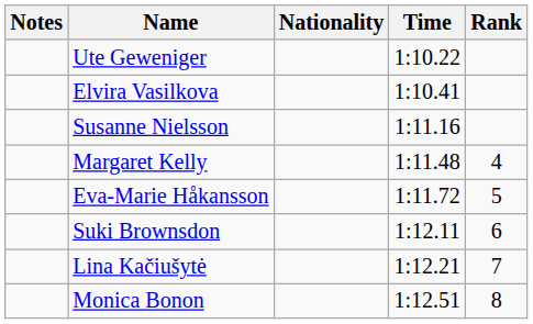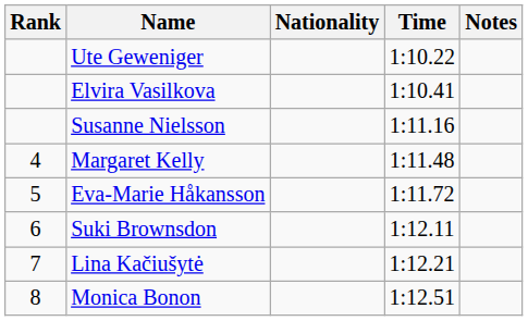 <table class="wikitable sortable" style="text-align:center">
 <tr>
-<th>Notes</th>
+<th>Rank</th>
 <th>Name</th>
 <th>Nationality</th>
 <th>Time</th>
-<th>Rank</th>
+<th>Notes</th>
 </tr>
 <tr>
 <td></td>
 <td align=left><a href='#'>Ute Geweniger</a></td>
 <td align=left></td>
 <td>1:10.22</td>
 <td></td>
 </tr>
 <tr>
 <td></td>
 <td align=left><a href='#'>Elvira Vasilkova</a></td>
 <td align=left></td>
 <td>1:10.41</td>
 <td></td>
 </tr>
 <tr>
 <td></td>
 <td align=left><a href='#'>Susanne Nielsson</a></td>
 <td align=left></td>
 <td>1:11.16</td>
 <td></td>
 </tr>
 <tr>
-<td></td>
+<td>4</td>
 <td align=left><a href='#'>Margaret Kelly</a></td>
 <td align=left></td>
 <td>1:11.48</td>
-<td>4</td>
+<td></td>
 </tr>
 <tr>
-<td></td>
+<td>5</td>
 <td align=left><a href='#'>Eva-Marie Håkansson</a></td>
 <td align=left></td>
 <td>1:11.72</td>
-<td>5</td>
+<td></td>
 </tr>
 <tr>
-<td></td>
+<td>6</td>
 <td align=left><a href='#'>Suki Brownsdon</a></td>
 <td align=left></td>
 <td>1:12.11</td>
-<td>6</td>
+<td></td>
 </tr>
 <tr>
-<td></td>
+<td>7</td>
 <td align=left><a href='#'>Lina Kačiušytė</a></td>
 <td align=left></td>
 <td>1:12.21</td>
-<td>7</td>
+<td></td>
 </tr>
 <tr>
-<td></td>
+<td>8</td>
 <td align=left><a href='#'>Monica Bonon</a></td>
 <td align=left></td>
 <td>1:12.51</td>
-<td>8</td>
+<td></td>
 </tr>
 </table>
